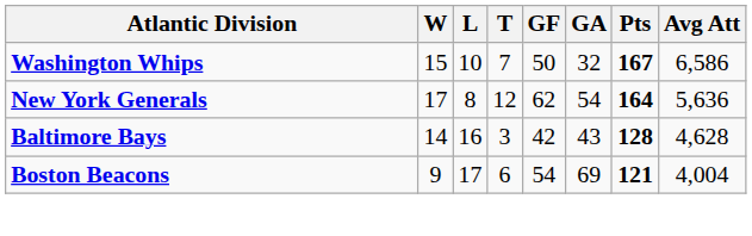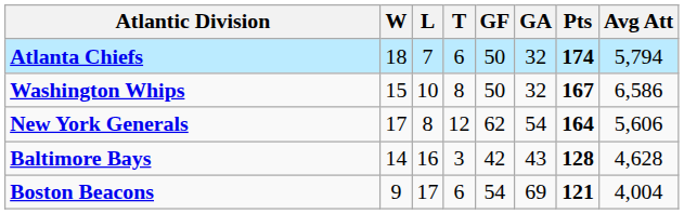 <table class="wikitable" style="text-align:center">
 <tr>
 <th style="width:17em">Atlantic Division</th>
 <th>W</th>
 <th>L</th>
 <th>T</th>
 <th>GF</th>
 <th>GA</th>
 <th>Pts</th>
 <th>Avg Att</th>
 </tr>
+<tr style="text-align:center; background:#BBEBFF;">
+<td align=left><strong><a href='#'>Atlanta Chiefs</a></strong></td>
+<td>18</td>
+<td>7</td>
+<td>6</td>
+<td>50</td>
+<td>32</td>
+<td><strong>174</strong></td>
+<td>5,794</td>
+</tr>
 <tr align=center>
 <td align=left><strong><a href='#'>Washington Whips</a></strong></td>
 <td>15</td>
 <td>10</td>
-<td>7</td>
+<td>8</td>
 <td>50</td>
 <td>32</td>
 <td><strong>167</strong></td>
 <td>6,586</td>
 </tr>
 <tr align=center>
 <td align=left><strong><a href='#'>New York Generals</a></strong></td>
 <td>17</td>
 <td>8</td>
 <td>12</td>
 <td>62</td>
 <td>54</td>
 <td><strong>164</strong></td>
-<td>5,636</td>
+<td>5,606</td>
 </tr>
 <tr align=center>
 <td align=left><strong><a href='#'>Baltimore Bays</a></strong></td>
 <td>14</td>
 <td>16</td>
 <td>3</td>
 <td>42</td>
 <td>43</td>
 <td><strong>128</strong></td>
 <td>4,628</td>
 </tr>
 <tr align=center>
 <td align=left><strong><a href='#'>Boston Beacons</a></strong></td>
 <td>9</td>
 <td>17</td>
 <td>6</td>
 <td>54</td>
 <td>69</td>
 <td><strong>121</strong></td>
 <td>4,004</td>
 </tr>
 </table>
